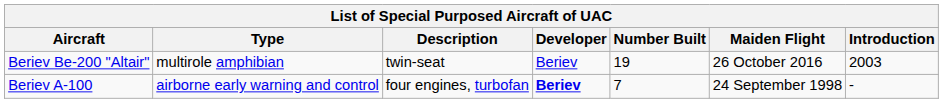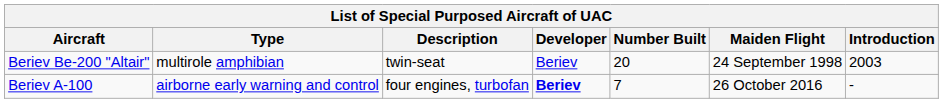 <table class="wikitable sortable" style="margin-left:auto; margin-right:auto">
 <tr>
 <th colspan="7">List of Special Purposed Aircraft of UAC</th>
 </tr>
 <tr>
 <th>Aircraft</th>
 <th>Type</th>
 <th>Description</th>
 <th>Developer</th>
 <th>Number Built</th>
 <th>Maiden Flight</th>
 <th>Introduction</th>
 </tr>
 <tr>
 <td><a href='#'>Beriev Be-200 "Altair"</a></td>
 <td>multirole <a href='#'>amphibian</a></td>
 <td>twin-seat</td>
 <td><a href='#'>Beriev</a></td>
-<td>19</td>
-<td>26 October 2016</td>
+<td>20</td>
+<td>24 September 1998</td>
 <td>2003</td>
 </tr>
 <tr>
 <td><a href='#'>Beriev A-100</a></td>
 <td><a href='#'>airborne early warning and control</a></td>
 <td>four engines, <a href='#'>turbofan</a></td>
 <td><strong><a href='#'>Beriev</a></strong></td>
 <td>7</td>
-<td>24 September 1998</td>
+<td>26 October 2016</td>
 <td>-</td>
 </tr>
 </table>
